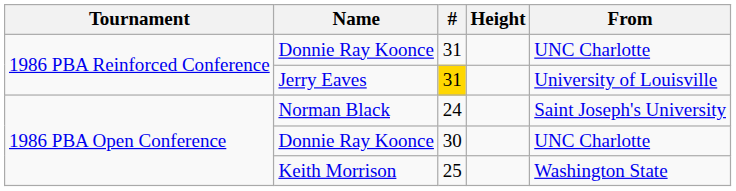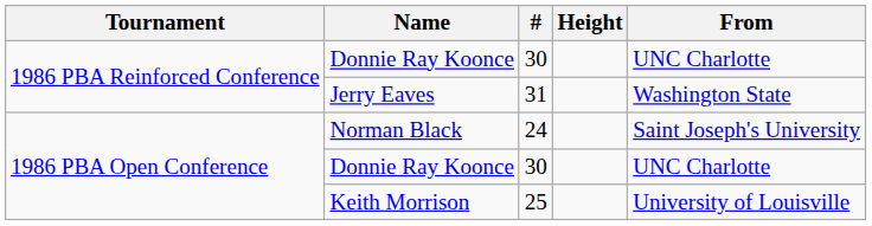 <table class="wikitable">
 <tr>
 <th>Tournament</th>
 <th>Name</th>
 <th>#</th>
 <th>Height</th>
 <th>From</th>
 </tr>
 <tr>
 <td rowspan=2><a href='#'>1986 PBA Reinforced Conference</a></td>
 <td><a href='#'>Donnie Ray Koonce</a></td>
-<td>31</td>
+<td>30</td>
 <td></td>
 <td><a href='#'>UNC Charlotte</a></td>
 </tr>
 <tr>
 <td><a href='#'>Jerry Eaves</a></td>
-<td style="background: gold;">31</td>
+<td>31</td>
 <td></td>
-<td><a href='#'>University of Louisville</a></td>
+<td><a href='#'>Washington State</a></td>
 </tr>
 <tr>
 <td rowspan=3><a href='#'>1986 PBA Open Conference</a></td>
 <td><a href='#'>Norman Black</a></td>
 <td>24</td>
 <td></td>
 <td><a href='#'>Saint Joseph's University</a></td>
 </tr>
 <tr>
 <td><a href='#'>Donnie Ray Koonce</a></td>
 <td>30</td>
 <td></td>
 <td><a href='#'>UNC Charlotte</a></td>
 </tr>
 <tr>
 <td><a href='#'>Keith Morrison</a></td>
 <td>25</td>
 <td></td>
-<td><a href='#'>Washington State</a></td>
+<td><a href='#'>University of Louisville</a></td>
 </tr>
 </table>
